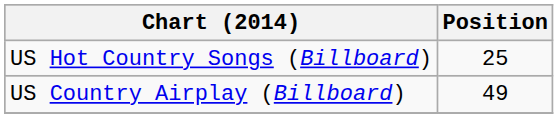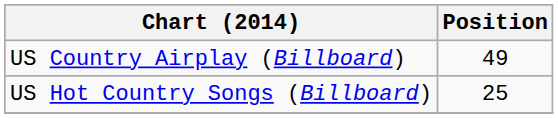 <table class="wikitable sortable">
 <tr>
 <th scope="col">Chart (2014)</th>
 <th scope="col">Position</th>
 </tr>
 <tr>
+<td>US <a href='#'>Country Airplay</a> (<em><a href='#'>Billboard</a></em>)</td>
+<td align="center">49</td>
+</tr>
+<tr>
 <td>US <a href='#'>Hot Country Songs</a> (<em><a href='#'>Billboard</a></em>)</td>
 <td align="center">25</td>
 </tr>
 <tr>
-<td>US <a href='#'>Country Airplay</a> (<em><a href='#'>Billboard</a></em>)</td>
-<td align="center">49</td>
-</tr>
-<tr>
 </tr>
 </table>
